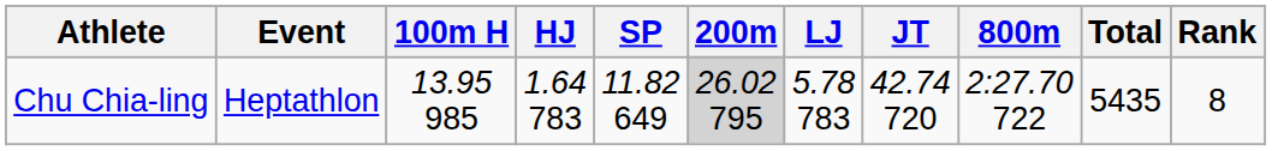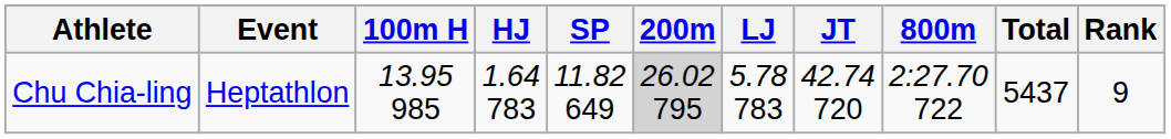 <table class="wikitable" style="text-align:center; font-size:90%">
 <tr>
 <th>Athlete</th>
 <th>Event</th>
 <th><a href='#'>100m H</a></th>
 <th><a href='#'>HJ</a></th>
 <th><a href='#'>SP</a></th>
 <th><a href='#'>200m</a></th>
 <th><a href='#'>LJ</a></th>
 <th><a href='#'>JT</a></th>
 <th><a href='#'>800m</a></th>
 <th>Total</th>
 <th>Rank</th>
 </tr>
 <tr>
 <td align="left"><a href='#'>Chu Chia-ling</a></td>
 <td align="left"><a href='#'>Heptathlon</a></td>
 <td><em>13.95</em><br>985</td>
 <td><em>1.64</em><br>783</td>
 <td><em>11.82</em><br>649</td>
 <td style="background: lightgrey;"><em>26.02</em><br>795</td>
 <td><em>5.78</em><br>783</td>
 <td><em>42.74</em><br>720</td>
 <td><em>2:27.70</em><br>722</td>
-<td>5435</td>
-<td>8 <strong></strong></td>
+<td>5437</td>
+<td>9 <strong></strong></td>
 </tr>
 </table>
